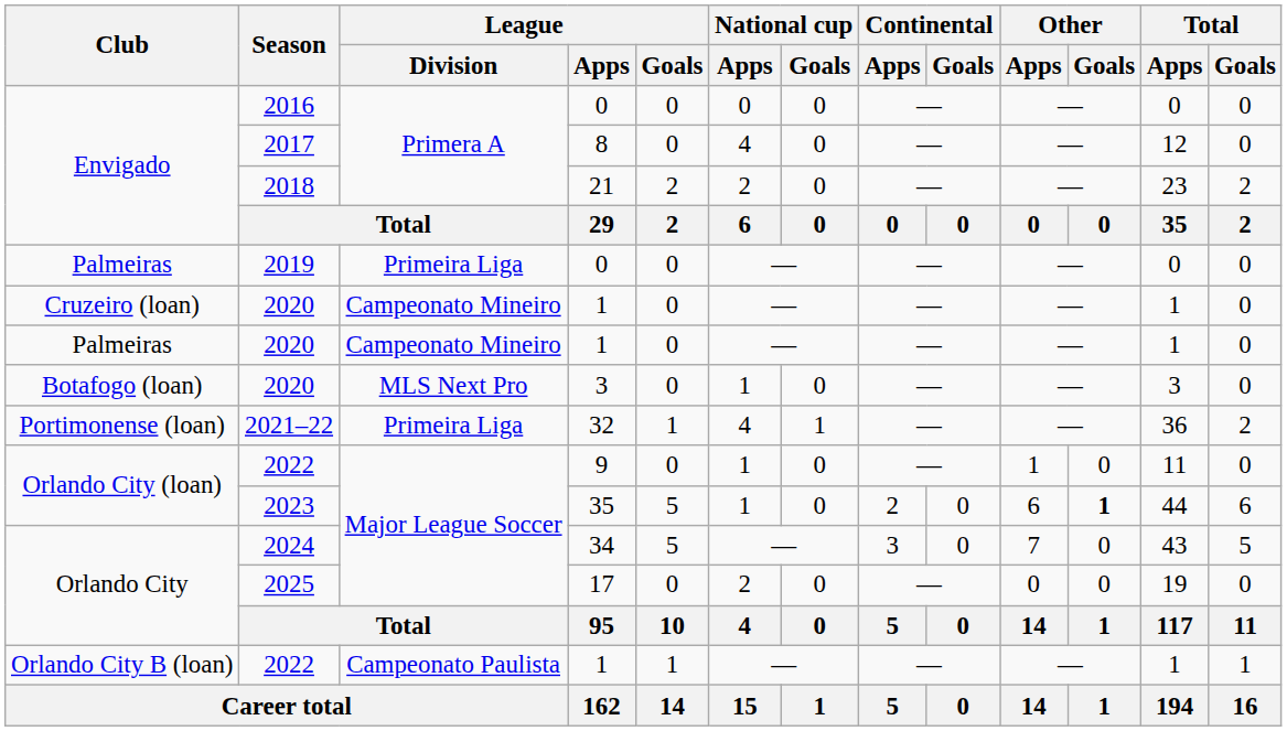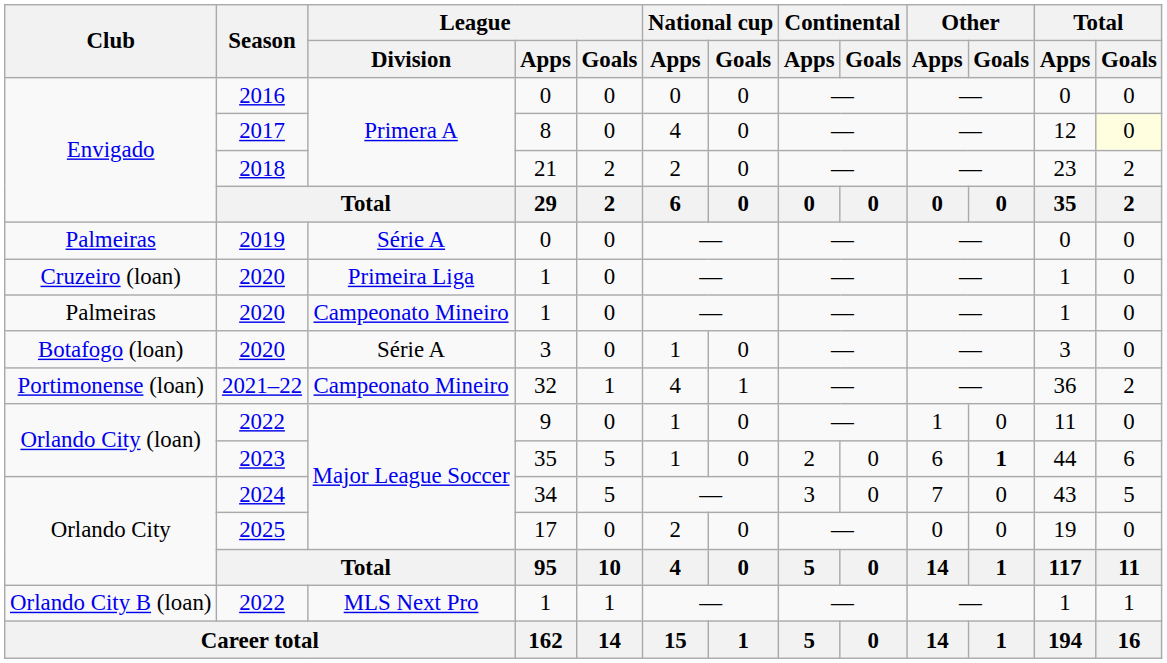 <table class="wikitable" style="text-align: center">
 <tr>
 <th rowspan="2">Club</th>
 <th rowspan="2">Season</th>
 <th colspan="3">League</th>
 <th colspan="2">National cup</th>
 <th colspan="2">Continental</th>
 <th colspan="2">Other</th>
 <th colspan="2">Total</th>
 </tr>
 <tr>
 <th>Division</th>
 <th>Apps</th>
 <th>Goals</th>
 <th>Apps</th>
 <th>Goals</th>
 <th>Apps</th>
 <th>Goals</th>
 <th>Apps</th>
 <th>Goals</th>
 <th>Apps</th>
 <th>Goals</th>
 </tr>
 <tr>
 <td rowspan="4"><a href='#'>Envigado</a></td>
 <td><a href='#'>2016</a></td>
 <td rowspan="3"><a href='#'>Primera A</a></td>
 <td>0</td>
 <td>0</td>
 <td>0</td>
 <td>0</td>
 <td colspan="2">—</td>
 <td colspan="2">—</td>
 <td>0</td>
 <td>0</td>
 </tr>
 <tr>
 <td><a href='#'>2017</a></td>
 <td>8</td>
 <td>0</td>
 <td>4</td>
 <td>0</td>
 <td colspan="2">—</td>
 <td colspan="2">—</td>
 <td>12</td>
-<td>0</td>
+<td style="background: lightyellow;">0</td>
 </tr>
 <tr>
 <td><a href='#'>2018</a></td>
 <td>21</td>
 <td>2</td>
 <td>2</td>
 <td>0</td>
 <td colspan="2">—</td>
 <td colspan="2">—</td>
 <td>23</td>
 <td>2</td>
 </tr>
 <tr>
 <th colspan="2">Total</th>
 <th>29</th>
 <th>2</th>
 <th>6</th>
 <th>0</th>
 <th>0</th>
 <th>0</th>
 <th>0</th>
 <th>0</th>
 <th>35</th>
 <th>2</th>
 </tr>
 <tr>
 <td><a href='#'>Palmeiras</a></td>
 <td><a href='#'>2019</a></td>
-<td><a href='#'>Primeira Liga</a></td>
+<td><a href='#'>Série A</a></td>
 <td>0</td>
 <td>0</td>
 <td colspan="2">—</td>
 <td colspan="2">—</td>
 <td colspan="2">—</td>
 <td>0</td>
 <td>0</td>
 </tr>
 <tr>
 <td><a href='#'>Cruzeiro</a> (loan)</td>
 <td><a href='#'>2020</a></td>
-<td><a href='#'>Campeonato Mineiro</a></td>
+<td><a href='#'>Primeira Liga</a></td>
 <td>1</td>
 <td>0</td>
 <td colspan="2">—</td>
 <td colspan="2">—</td>
 <td colspan="2">—</td>
 <td>1</td>
 <td>0</td>
 </tr>
 <tr>
 <td>Palmeiras</td>
 <td><a href='#'>2020</a></td>
 <td><a href='#'>Campeonato Mineiro</a></td>
 <td>1</td>
 <td>0</td>
 <td colspan="2">—</td>
 <td colspan="2">—</td>
 <td colspan="2">—</td>
 <td>1</td>
 <td>0</td>
 </tr>
 <tr>
 <td><a href='#'>Botafogo</a> (loan)</td>
 <td><a href='#'>2020</a></td>
-<td><a href='#'>MLS Next Pro</a></td>
+<td>Série A</td>
 <td>3</td>
 <td>0</td>
 <td>1</td>
 <td>0</td>
 <td colspan="2">—</td>
 <td colspan="2">—</td>
 <td>3</td>
 <td>0</td>
 </tr>
 <tr>
 <td><a href='#'>Portimonense</a> (loan)</td>
 <td><a href='#'>2021–22</a></td>
-<td><a href='#'>Primeira Liga</a></td>
+<td><a href='#'>Campeonato Mineiro</a></td>
 <td>32</td>
 <td>1</td>
 <td>4</td>
 <td>1</td>
 <td colspan="2">—</td>
 <td colspan="2">—</td>
 <td>36</td>
 <td>2</td>
 </tr>
 <tr>
 <td rowspan="2"><a href='#'>Orlando City</a> (loan)</td>
 <td><a href='#'>2022</a></td>
 <td rowspan="4"><a href='#'>Major League Soccer</a></td>
 <td>9</td>
 <td>0</td>
 <td>1</td>
 <td>0</td>
 <td colspan="2">—</td>
 <td>1</td>
 <td>0</td>
 <td>11</td>
 <td>0</td>
 </tr>
 <tr>
 <td><a href='#'>2023</a></td>
 <td>35</td>
 <td>5</td>
 <td>1</td>
 <td>0</td>
 <td>2</td>
 <td>0</td>
 <td>6</td>
 <td><strong>1</strong></td>
 <td>44</td>
 <td>6</td>
 </tr>
 <tr>
 <td rowspan="3">Orlando City</td>
 <td><a href='#'>2024</a></td>
 <td>34</td>
 <td>5</td>
 <td colspan="2">—</td>
 <td>3</td>
 <td>0</td>
 <td>7</td>
 <td>0</td>
 <td>43</td>
 <td>5</td>
 </tr>
 <tr>
 <td><a href='#'>2025</a></td>
 <td>17</td>
 <td>0</td>
 <td>2</td>
 <td>0</td>
 <td colspan="2">—</td>
 <td>0</td>
 <td>0</td>
 <td>19</td>
 <td>0</td>
 </tr>
 <tr>
 <th colspan="2">Total</th>
 <th>95</th>
 <th>10</th>
 <th>4</th>
 <th>0</th>
 <th>5</th>
 <th>0</th>
 <th>14</th>
 <th>1</th>
 <th>117</th>
 <th>11</th>
 </tr>
 <tr>
 <td><a href='#'>Orlando City B</a> (loan)</td>
 <td><a href='#'>2022</a></td>
-<td><a href='#'>Campeonato Paulista</a></td>
+<td><a href='#'>MLS Next Pro</a></td>
 <td>1</td>
 <td>1</td>
 <td colspan="2">—</td>
 <td colspan="2">—</td>
 <td colspan="2">—</td>
 <td>1</td>
 <td>1</td>
 </tr>
 <tr>
 <th colspan="3">Career total</th>
 <th>162</th>
 <th>14</th>
 <th>15</th>
 <th>1</th>
 <th>5</th>
 <th>0</th>
 <th>14</th>
 <th>1</th>
 <th>194</th>
 <th>16</th>
 </tr>
 </table>
